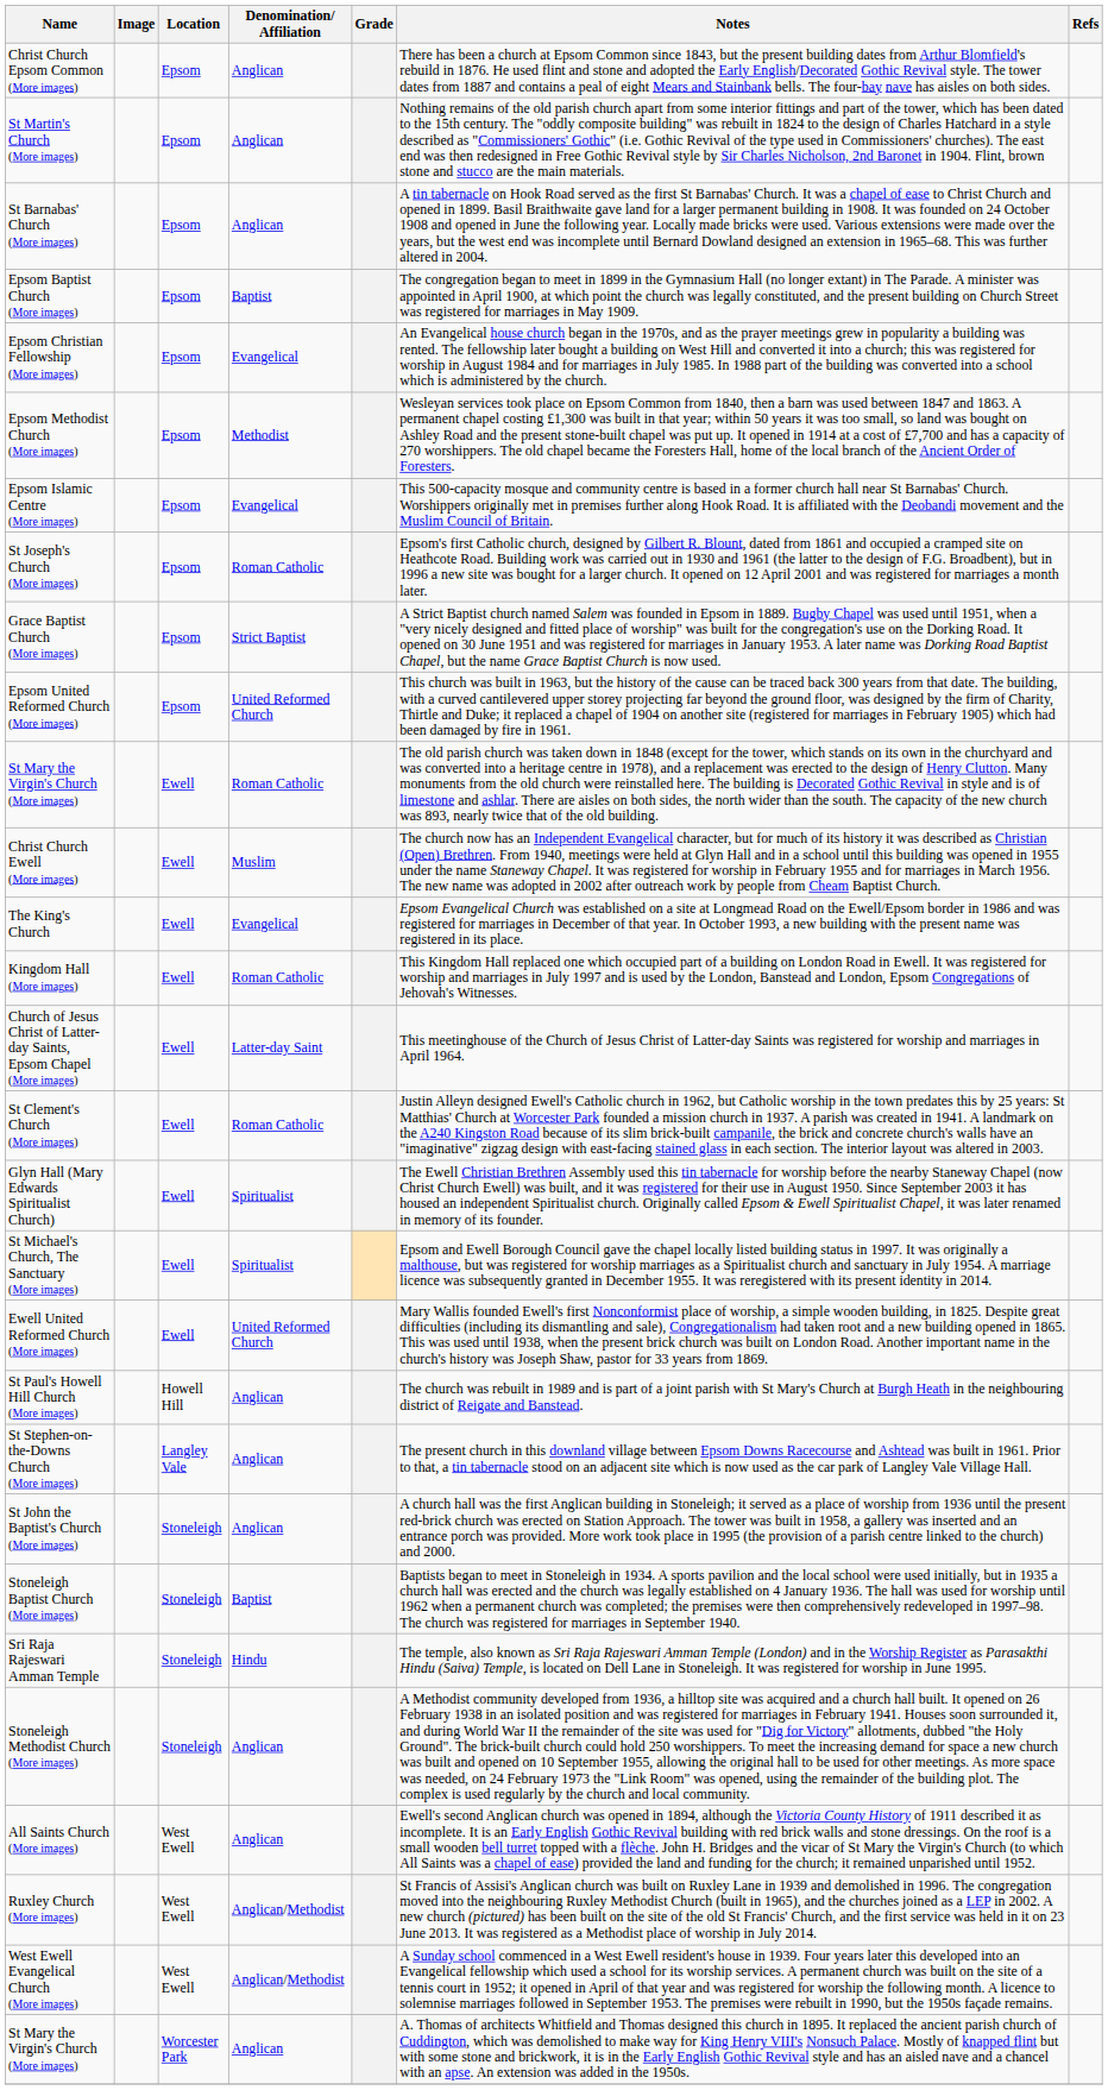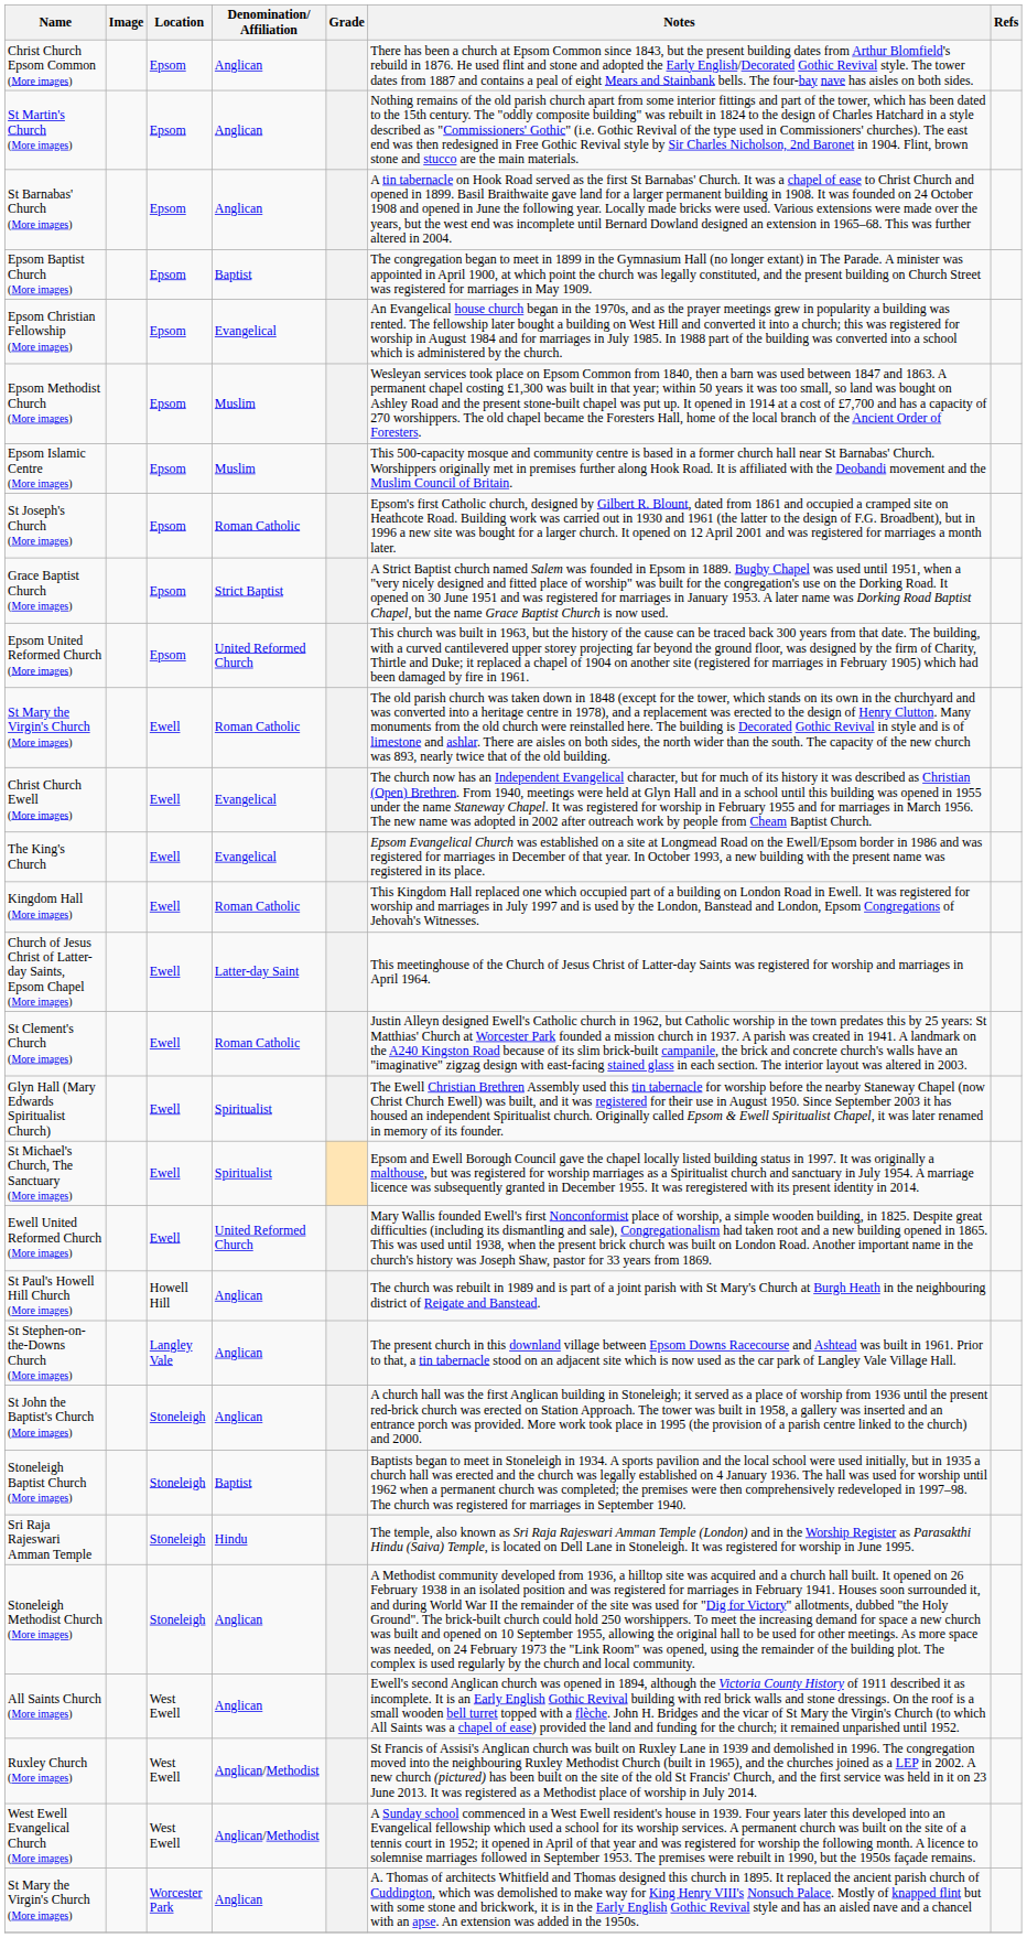 <table class="wikitable sortable">
 <tr>
 <th align="center">Name</th>
 <th align="center" class="unsortable">Image</th>
 <th align="center">Location</th>
 <th align="center">Denomination/<br>Affiliation</th>
 <th align="center">Grade</th>
 <th align="center" class="unsortable">Notes</th>
 <th align="center" class="unsortable">Refs</th>
 </tr>
 <tr>
 <td>Christ Church Epsom Common<br><small>(<a href='#'>More images</a>)</small></td>
 <td></td>
 <td><a href='#'>Epsom</a><br></td>
 <td><a href='#'>Anglican</a></td>
 <th></th>
 <td>There has been a church at Epsom Common since 1843, but the present building dates from <a href='#'>Arthur Blomfield</a>'s rebuild in 1876.  He used flint and stone and adopted the <a href='#'>Early English</a>/<a href='#'>Decorated</a> <a href='#'>Gothic Revival</a> style.  The tower dates from 1887 and contains a peal of eight <a href='#'>Mears and Stainbank</a> bells.  The four-<a href='#'>bay</a> <a href='#'>nave</a> has aisles on both sides.</td>
 <td><br></td>
 </tr>
 <tr>
 <td><a href='#'>St Martin's Church</a><br><small>(<a href='#'>More images</a>)</small></td>
 <td></td>
 <td><a href='#'>Epsom</a><br></td>
 <td><a href='#'>Anglican</a></td>
 <th></th>
 <td>Nothing remains of the old parish church apart from some interior fittings and part of the tower, which has been dated to the 15th century.  The "oddly composite building" was rebuilt in 1824 to the design of Charles Hatchard in a style described as "<a href='#'>Commissioners' Gothic</a>" (i.e. Gothic Revival of the type used in Commissioners' churches).  The east end was then redesigned in Free Gothic Revival style by <a href='#'>Sir Charles Nicholson, 2nd Baronet</a> in 1904.  Flint, brown stone and <a href='#'>stucco</a> are the main materials.</td>
 <td><br></td>
 </tr>
 <tr>
 <td>St Barnabas' Church<br><small>(<a href='#'>More images</a>)</small></td>
 <td></td>
 <td><a href='#'>Epsom</a><br></td>
 <td><a href='#'>Anglican</a></td>
 <th align="center"></th>
 <td>A <a href='#'>tin tabernacle</a> on Hook Road served as the first St Barnabas' Church.  It was a <a href='#'>chapel of ease</a> to Christ Church and opened in 1899.  Basil Braithwaite gave land for a larger permanent building in 1908.  It was founded on 24 October 1908 and opened in June the following year.  Locally made bricks were used.  Various extensions were made over the years, but the west end was incomplete until Bernard Dowland designed an extension in 1965–68.  This was further altered in 2004.</td>
 <td></td>
 </tr>
 <tr>
 <td>Epsom Baptist Church<br><small>(<a href='#'>More images</a>)</small></td>
 <td></td>
 <td><a href='#'>Epsom</a><br></td>
 <td><a href='#'>Baptist</a></td>
 <th align="center"></th>
 <td>The congregation began to meet in 1899 in the Gymnasium Hall (no longer extant) in The Parade.  A minister was appointed in April 1900, at which point the church was legally constituted, and the present building on Church Street was registered for marriages in May 1909.</td>
 <td><br></td>
 </tr>
 <tr>
 <td>Epsom Christian Fellowship<br><small>(<a href='#'>More images</a>)</small></td>
 <td></td>
 <td><a href='#'>Epsom</a><br></td>
 <td><a href='#'>Evangelical</a></td>
 <th align="center"></th>
 <td>An Evangelical <a href='#'>house church</a> began in the 1970s, and as the prayer meetings grew in popularity a building was rented.  The fellowship later bought a building on West Hill and converted it into a church; this was registered for worship in August 1984 and for marriages in July 1985.  In 1988 part of the building was converted into a school which is administered by the church.</td>
 <td><br></td>
 </tr>
 <tr>
 <td>Epsom Methodist Church<br><small>(<a href='#'>More images</a>)</small></td>
 <td></td>
 <td><a href='#'>Epsom</a><br></td>
-<td><a href='#'>Methodist</a></td>
+<td><a href='#'>Muslim</a></td>
 <th align="center"></th>
 <td>Wesleyan services took place on Epsom Common from 1840, then a barn was used between 1847 and 1863.  A permanent chapel costing £1,300 was built in that year; within 50 years it was too small, so land was bought on Ashley Road and the present stone-built chapel was put up.  It opened in 1914 at a cost of £7,700 and has a capacity of 270 worshippers.  The old chapel became the Foresters Hall, home of the local branch of the <a href='#'>Ancient Order of Foresters</a>.</td>
 <td><br><br></td>
 </tr>
 <tr>
 <td>Epsom Islamic Centre<br><small>(<a href='#'>More images</a>)</small></td>
 <td></td>
 <td><a href='#'>Epsom</a><br></td>
-<td><a href='#'>Evangelical</a></td>
+<td><a href='#'>Muslim</a></td>
 <th align="center"></th>
 <td>This 500-capacity mosque and community centre is based in a former church hall near St Barnabas' Church.  Worshippers originally met in premises further along Hook Road.  It is affiliated with the <a href='#'>Deobandi</a> movement and the <a href='#'>Muslim Council of Britain</a>.</td>
 <td></td>
 </tr>
 <tr>
 <td>St Joseph's Church<br><small>(<a href='#'>More images</a>)</small></td>
 <td></td>
 <td><a href='#'>Epsom</a><br></td>
 <td><a href='#'>Roman Catholic</a></td>
 <th align="center"></th>
 <td>Epsom's first Catholic church, designed by <a href='#'>Gilbert R. Blount</a>, dated from 1861 and occupied a cramped site on Heathcote Road.  Building work was carried out in 1930 and 1961 (the latter to the design of F.G. Broadbent), but in 1996 a new site was bought for a larger church.  It opened on 12 April 2001 and was registered for marriages a month later.</td>
 <td><br><br></td>
 </tr>
 <tr>
 <td>Grace Baptist Church<br><small>(<a href='#'>More images</a>)</small></td>
 <td></td>
 <td><a href='#'>Epsom</a><br></td>
 <td><a href='#'>Strict Baptist</a></td>
 <th align="center"></th>
 <td>A Strict Baptist church named <em>Salem</em> was founded in Epsom in 1889.  <a href='#'>Bugby Chapel</a> was used until 1951, when a "very nicely designed and fitted place of worship" was built for the congregation's use on the Dorking Road.  It opened on 30 June 1951 and was registered for marriages in January 1953.  A later name was <em>Dorking Road Baptist Chapel</em>, but the name <em>Grace Baptist Church</em> is now used.</td>
 <td><br><br></td>
 </tr>
 <tr>
 <td>Epsom United Reformed Church<br><small>(<a href='#'>More images</a>)</small></td>
 <td></td>
 <td><a href='#'>Epsom</a><br></td>
 <td><a href='#'>United Reformed Church</a></td>
 <th align="center"></th>
 <td>This church was built in 1963, but the history of the cause can be traced back 300 years from that date.  The building, with a curved cantilevered upper storey projecting far beyond the ground floor, was designed by the firm of Charity, Thirtle and Duke; it replaced a chapel of 1904 on another site (registered for marriages in February 1905) which had been damaged by fire in 1961.</td>
 <td><br><br><br></td>
 </tr>
 <tr>
 <td><a href='#'>St Mary the Virgin's Church</a><br><small>(<a href='#'>More images</a>)</small></td>
 <td></td>
 <td><a href='#'>Ewell</a><br></td>
 <td><a href='#'>Roman Catholic</a></td>
 <th></th>
 <td>The old parish church was taken down in 1848 (except for the tower, which stands on its own in the churchyard and was converted into a heritage centre in 1978), and a replacement was erected to the design of <a href='#'>Henry Clutton</a>.  Many monuments from the old church were reinstalled here.  The building is <a href='#'>Decorated</a> <a href='#'>Gothic Revival</a> in style and is of <a href='#'>limestone</a> and <a href='#'>ashlar</a>.  There are aisles on both sides, the north wider than the south.  The capacity of the new church was 893, nearly twice that of the old building.</td>
 <td><br></td>
 </tr>
 <tr>
 <td>Christ Church Ewell<br><small>(<a href='#'>More images</a>)</small></td>
 <td></td>
 <td><a href='#'>Ewell</a><br></td>
-<td><a href='#'>Muslim</a></td>
+<td><a href='#'>Evangelical</a></td>
 <th align="center"></th>
 <td>The church now has an <a href='#'>Independent Evangelical</a> character, but for much of its history it was described as <a href='#'>Christian (Open) Brethren</a>.  From 1940, meetings were held at Glyn Hall and in a school until this building was opened in 1955 under the name <em>Staneway Chapel</em>.  It was registered for worship in February 1955 and for marriages in March 1956.  The new name was adopted in 2002 after outreach work by people from <a href='#'>Cheam</a> Baptist Church.</td>
 <td><br></td>
 </tr>
 <tr>
 <td>The King's Church</td>
 <td></td>
 <td><a href='#'>Ewell</a><br></td>
 <td><a href='#'>Evangelical</a></td>
 <th align="center"></th>
 <td><em>Epsom Evangelical Church</em> was established on a site at Longmead Road on the Ewell/Epsom border in 1986 and was registered for marriages in December of that year.  In October 1993, a new building with the present name was registered in its place.</td>
 <td><br></td>
 </tr>
 <tr>
 <td>Kingdom Hall<br><small>(<a href='#'>More images</a>)</small></td>
 <td></td>
 <td><a href='#'>Ewell</a><br></td>
 <td><a href='#'>Roman Catholic</a></td>
 <th align="center"></th>
 <td>This Kingdom Hall replaced one which occupied part of a building on London Road in Ewell.  It was registered for worship and marriages in July 1997 and is used by the London, Banstead and London, Epsom <a href='#'>Congregations</a> of Jehovah's Witnesses.</td>
 <td><br></td>
 </tr>
 <tr>
 <td>Church of Jesus Christ of Latter-day Saints, Epsom Chapel<br><small>(<a href='#'>More images</a>)</small></td>
 <td></td>
 <td><a href='#'>Ewell</a><br></td>
 <td><a href='#'>Latter-day Saint</a></td>
 <th align="center"></th>
 <td>This meetinghouse of the Church of Jesus Christ of Latter-day Saints was registered for worship and marriages in April 1964.</td>
 <td></td>
 </tr>
 <tr>
 <td>St Clement's Church<br><small>(<a href='#'>More images</a>)</small></td>
 <td></td>
 <td><a href='#'>Ewell</a><br></td>
 <td><a href='#'>Roman Catholic</a></td>
 <th align="center"></th>
 <td>Justin Alleyn designed Ewell's Catholic church in 1962, but Catholic worship in the town predates this by 25 years: St Matthias' Church at <a href='#'>Worcester Park</a> founded a mission church in 1937.  A parish was created in 1941.  A landmark on the <a href='#'>A240 Kingston Road</a> because of its slim brick-built <a href='#'>campanile</a>, the brick and concrete church's walls have an "imaginative" zigzag design with east-facing <a href='#'>stained glass</a> in each section.  The interior layout was altered in 2003.</td>
 <td><br><br></td>
 </tr>
 <tr>
 <td>Glyn Hall (Mary Edwards Spiritualist Church)</td>
 <td></td>
 <td><a href='#'>Ewell</a><br></td>
 <td><a href='#'>Spiritualist</a></td>
 <th align="center"></th>
 <td>The Ewell <a href='#'>Christian Brethren</a> Assembly used this <a href='#'>tin tabernacle</a> for worship before the nearby Staneway Chapel (now Christ Church Ewell) was built, and it was <a href='#'>registered</a> for their use in August 1950.  Since September 2003 it has housed an independent Spiritualist church.  Originally called <em>Epsom & Ewell Spiritualist Chapel</em>, it was later renamed in memory of its founder.</td>
 <td><br></td>
 </tr>
 <tr>
 <td>St Michael's Church, The Sanctuary<br><small>(<a href='#'>More images</a>)</small></td>
 <td></td>
 <td><a href='#'>Ewell</a><br></td>
 <td><a href='#'>Spiritualist</a></td>
 <th align="center" style="background-color: #FFE5B4"></th>
 <td>Epsom and Ewell Borough Council gave the chapel locally listed building status in 1997.  It was originally a <a href='#'>malthouse</a>, but was registered for worship marriages as a Spiritualist church and sanctuary in July 1954.  A marriage licence was subsequently granted in December 1955.  It was reregistered with its present identity in 2014.</td>
 <td><br><br></td>
 </tr>
 <tr>
 <td>Ewell United Reformed Church<br><small>(<a href='#'>More images</a>)</small></td>
 <td></td>
 <td><a href='#'>Ewell</a><br></td>
 <td><a href='#'>United Reformed Church</a></td>
 <th align="center"></th>
 <td>Mary Wallis founded Ewell's first <a href='#'>Nonconformist</a> place of worship, a simple wooden building, in 1825.  Despite great difficulties (including its dismantling and sale), <a href='#'>Congregationalism</a> had taken root and a new building opened in 1865.  This was used until 1938, when the present brick church was built on London Road.    Another important name in the church's history was Joseph Shaw, pastor for 33 years from 1869.</td>
 <td><br><br></td>
 </tr>
 <tr>
 <td>St Paul's Howell Hill Church<br><small>(<a href='#'>More images</a>)</small></td>
 <td></td>
 <td>Howell Hill<br></td>
 <td><a href='#'>Anglican</a></td>
 <th align="center"></th>
 <td>The church was rebuilt in 1989 and is part of a joint parish with St Mary's Church at <a href='#'>Burgh Heath</a> in the neighbouring district of <a href='#'>Reigate and Banstead</a>.</td>
 <td></td>
 </tr>
 <tr>
 <td>St Stephen-on-the-Downs Church<br><small>(<a href='#'>More images</a>)</small></td>
 <td></td>
 <td><a href='#'>Langley Vale</a><br></td>
 <td><a href='#'>Anglican</a></td>
 <th align="center"></th>
 <td>The present church in this <a href='#'>downland</a> village between <a href='#'>Epsom Downs Racecourse</a> and <a href='#'>Ashtead</a> was built in 1961.  Prior to that, a <a href='#'>tin tabernacle</a> stood on an adjacent site which is now used as the car park of Langley Vale Village Hall.</td>
 <td></td>
 </tr>
 <tr>
 <td>St John the Baptist's Church<br><small>(<a href='#'>More images</a>)</small></td>
 <td></td>
 <td><a href='#'>Stoneleigh</a><br></td>
 <td><a href='#'>Anglican</a></td>
 <th align="center"></th>
 <td>A church hall was the first Anglican building in Stoneleigh; it served as a place of worship from 1936 until the present red-brick church was erected on Station Approach.  The tower was built in 1958, a gallery was inserted and an entrance porch was provided.  More work took place in 1995 (the provision of a parish centre linked to the church) and 2000.</td>
 <td></td>
 </tr>
 <tr>
 <td>Stoneleigh Baptist Church<br><small>(<a href='#'>More images</a>)</small></td>
 <td></td>
 <td><a href='#'>Stoneleigh</a><br></td>
 <td><a href='#'>Baptist</a></td>
 <th align="center"></th>
 <td>Baptists began to meet in Stoneleigh in 1934.  A sports pavilion and the local school were used initially, but in 1935 a church hall was erected and the church was legally established on 4 January 1936.  The hall was used for worship until 1962 when a permanent church was completed; the premises were then comprehensively redeveloped in 1997–98.  The church was registered for marriages in September 1940.</td>
 <td><br></td>
 </tr>
 <tr>
 <td>Sri Raja Rajeswari Amman Temple</td>
 <td></td>
 <td><a href='#'>Stoneleigh</a><br></td>
 <td><a href='#'>Hindu</a></td>
 <th align="center"></th>
 <td>The temple, also known as <em>Sri Raja Rajeswari Amman Temple (London)</em> and in the <a href='#'>Worship Register</a> as <em>Parasakthi Hindu (Saiva) Temple</em>, is located on Dell Lane in Stoneleigh.  It was registered for worship in June 1995.</td>
 <td> </td>
 </tr>
 <tr>
 <td>Stoneleigh Methodist Church<br><small>(<a href='#'>More images</a>)</small></td>
 <td></td>
 <td><a href='#'>Stoneleigh</a><br></td>
 <td><a href='#'>Anglican</a></td>
 <th align="center"></th>
 <td>A Methodist community developed from 1936, a hilltop site was acquired and a church hall built.  It opened on 26 February 1938 in an isolated position and was registered for marriages in February 1941.  Houses soon surrounded it, and during World War II the remainder of the site was used for "<a href='#'>Dig for Victory</a>" allotments, dubbed "the Holy Ground".  The brick-built church could hold 250 worshippers.  To meet the increasing demand for space a new church was built and opened on 10 September 1955, allowing the original hall to be used for other meetings.  As more space was needed, on 24 February 1973 the "Link Room" was opened, using the remainder of the building plot.  The complex is used regularly by the church and local community.</td>
 <td><br></td>
 </tr>
 <tr>
 <td>All Saints Church<br><small>(<a href='#'>More images</a>)</small></td>
 <td></td>
 <td>West Ewell<br></td>
 <td><a href='#'>Anglican</a></td>
 <th align="center"></th>
 <td>Ewell's second Anglican church was opened in 1894, although the <em><a href='#'>Victoria County History</a></em> of 1911 described it as incomplete.  It is an <a href='#'>Early English</a> <a href='#'>Gothic Revival</a> building with red brick walls and stone dressings.  On the roof is a small wooden <a href='#'>bell turret</a> topped with a <a href='#'>flèche</a>.  John H. Bridges and the vicar of St Mary the Virgin's Church (to which All Saints was a <a href='#'>chapel of ease</a>) provided the land and funding for the church; it remained unparished until 1952.</td>
 <td></td>
 </tr>
 <tr>
 <td>Ruxley Church<br><small>(<a href='#'>More images</a>)</small></td>
 <td></td>
 <td>West Ewell<br></td>
 <td><a href='#'>Anglican</a>/<a href='#'>Methodist</a></td>
 <th align="center"></th>
 <td>St Francis of Assisi's Anglican church was built on Ruxley Lane in 1939 and demolished in 1996.  The congregation moved into the neighbouring Ruxley Methodist Church (built in 1965), and the churches joined as a <a href='#'>LEP</a> in 2002.  A new church <em>(pictured)</em> has been built on the site of the old St Francis' Church, and the first service was held in it on 23 June 2013.  It was registered as a Methodist place of worship in July 2014.</td>
 <td><br><br></td>
 </tr>
 <tr>
 <td>West Ewell Evangelical Church<br><small>(<a href='#'>More images</a>)</small></td>
 <td></td>
 <td>West Ewell<br></td>
 <td><a href='#'>Anglican</a>/<a href='#'>Methodist</a></td>
 <th align="center"></th>
 <td>A <a href='#'>Sunday school</a> commenced in a West Ewell resident's house in 1939.  Four years later this developed into an Evangelical fellowship which used a school for its worship services.  A permanent church was built on the site of a tennis court in 1952; it opened in April of that year and was registered for worship the following month.  A licence to solemnise marriages followed in September 1953.  The premises were rebuilt in 1990, but the 1950s façade remains.</td>
 <td><br></td>
 </tr>
 <tr>
 <td>St Mary the Virgin's Church<br><small>(<a href='#'>More images</a>)</small></td>
 <td></td>
 <td><a href='#'>Worcester Park</a><br></td>
 <td><a href='#'>Anglican</a></td>
 <th></th>
 <td>A. Thomas of architects Whitfield and Thomas designed this church in 1895.  It replaced the ancient parish church of <a href='#'>Cuddington</a>, which was demolished to make way for <a href='#'>King Henry VIII's</a> <a href='#'>Nonsuch Palace</a>.  Mostly of <a href='#'>knapped flint</a> but with some stone and brickwork, it is in the <a href='#'>Early English</a> <a href='#'>Gothic Revival</a> style and has an aisled nave and a chancel with an <a href='#'>apse</a>.  An extension was added in the 1950s.</td>
 <td><br></td>
 </tr>
 <tr>
 </tr>
 </table>
